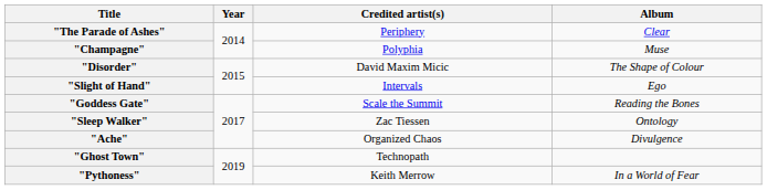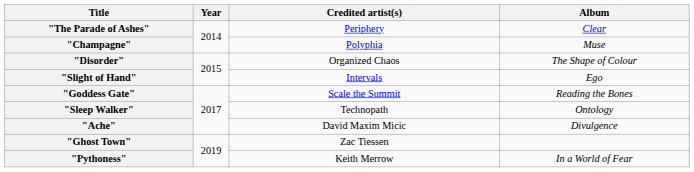 <table class="wikitable plainrowheaders" style="text-align:center;">
 <tr>
 <th scope="col" style="width:18em;">Title</th>
 <th scope="col" style="width:3em;">Year</th>
 <th scope="col" style="width:26em;">Credited artist(s)</th>
 <th scope="col" style="width:18em;">Album</th>
 </tr>
 <tr>
 <th scope="row">"The Parade of Ashes"</th>
 <td rowspan=2>2014</td>
 <td><a href='#'>Periphery</a></td>
 <td><em><a href='#'>Clear</a></em></td>
 </tr>
 <tr>
 <th scope="row">"Champagne"</th>
 <td><a href='#'>Polyphia</a></td>
 <td><em>Muse</em></td>
 </tr>
 <tr>
 <th scope="row">"Disorder"</th>
 <td rowspan=2>2015</td>
-<td>David Maxim Micic</td>
+<td>Organized Chaos</td>
 <td><em>The Shape of Colour</em></td>
 </tr>
 <tr>
 <th scope="row">"Slight of Hand"</th>
 <td><a href='#'>Intervals</a></td>
 <td><em>Ego</em></td>
 </tr>
 <tr>
 <th scope="row">"Goddess Gate"</th>
 <td rowspan=3>2017</td>
 <td><a href='#'>Scale the Summit</a></td>
 <td><em>Reading the Bones</em></td>
 </tr>
 <tr>
 <th scope="row">"Sleep Walker"</th>
-<td>Zac Tiessen<br></td>
+<td>Technopath<br></td>
 <td><em>Ontology</em></td>
 </tr>
 <tr>
 <th scope="row">"Ache"</th>
-<td>Organized Chaos</td>
+<td>David Maxim Micic</td>
 <td><em>Divulgence</em></td>
 </tr>
 <tr>
 <th scope="row">"Ghost Town"</th>
 <td rowspan=2>2019</td>
-<td>Technopath<br></td>
+<td>Zac Tiessen<br></td>
 <td></td>
 </tr>
 <tr>
 <th scope="row">"Pythoness"</th>
 <td>Keith Merrow</td>
 <td><em>In a World of Fear</em></td>
 </tr>
 </table>
